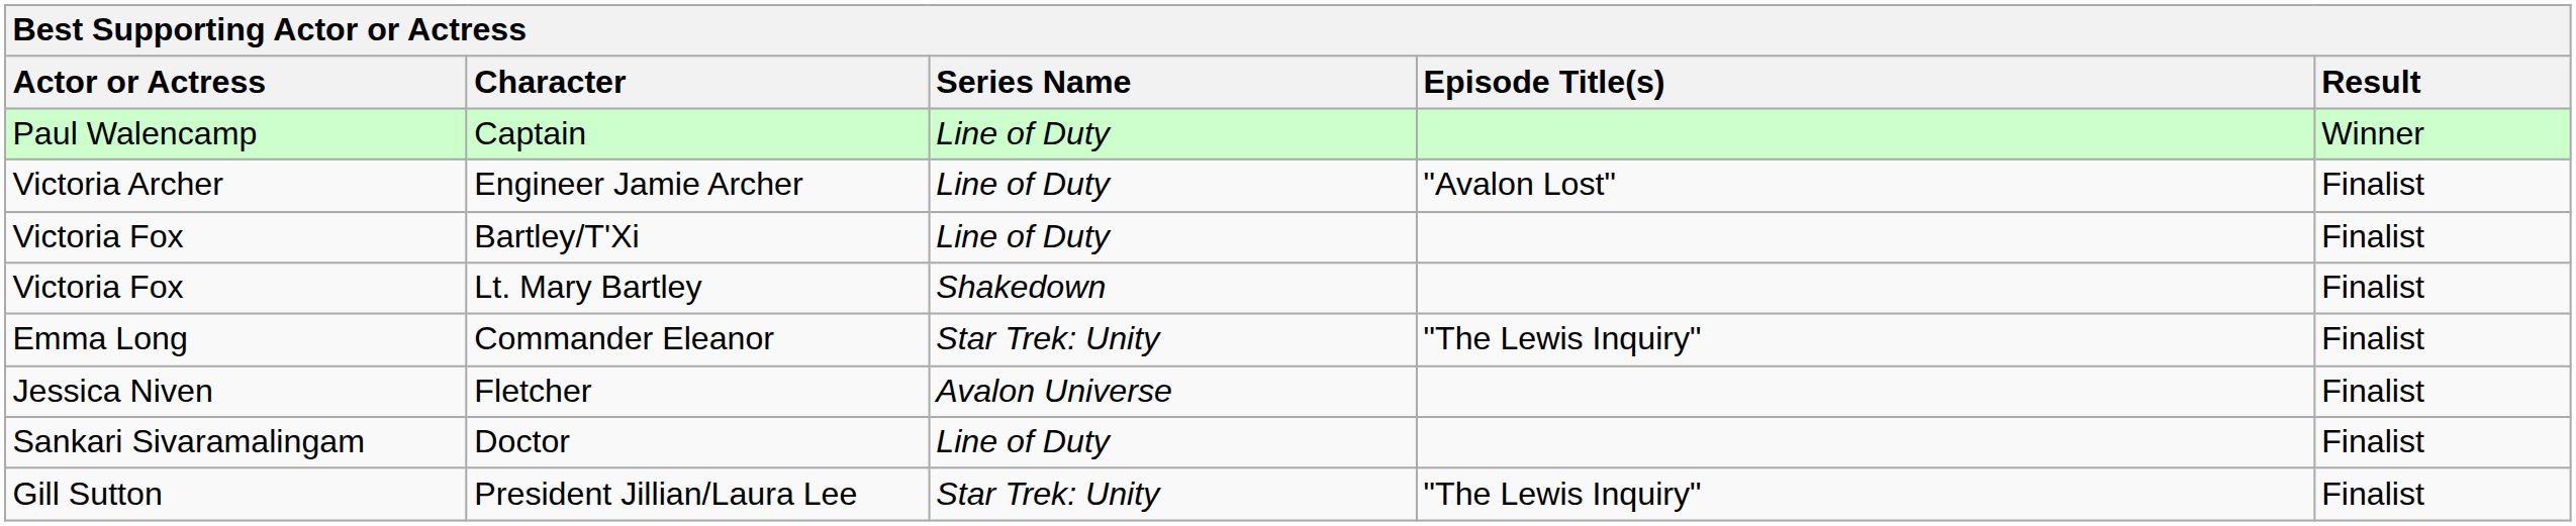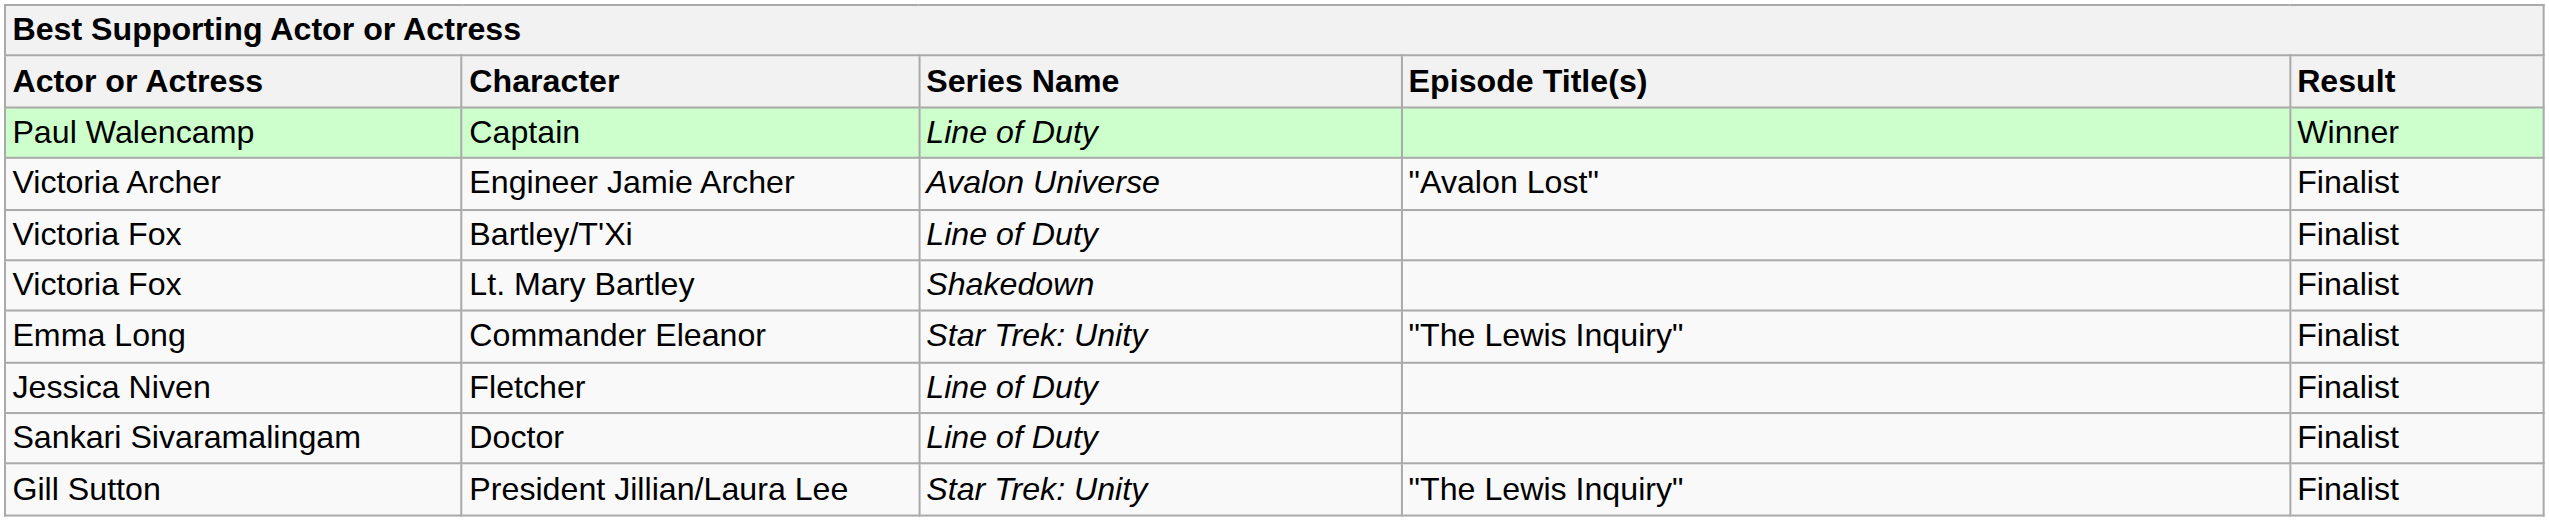 <table class="wikitable" width=100%>
 <tr>
 <th colspan="5" ! style="text-align:left;">Best Supporting Actor or Actress</th>
 </tr>
 <tr>
 <th style="text-align:left; width: 18%;"><strong>Actor or Actress</strong></th>
 <th style="text-align:left; width: 18%;"><strong>Character</strong></th>
 <th style="text-align:left; width: 19%;"><strong>Series Name</strong></th>
 <th style="text-align:left; width: 35%;"><strong>Episode Title(s)</strong></th>
 <th style="text-align:left; width: 10%;"><strong>Result</strong></th>
 </tr>
 <tr style="background-color:#ccffcc;">
 <td>Paul Walencamp</td>
 <td>Captain</td>
 <td><em>Line of Duty</em></td>
 <td></td>
 <td>Winner</td>
 </tr>
 <tr>
 <td>Victoria Archer</td>
 <td>Engineer Jamie Archer</td>
-<td><em>Line of Duty</em></td>
+<td><em>Avalon Universe</em></td>
 <td>"Avalon Lost"</td>
 <td>Finalist</td>
 </tr>
 <tr>
 <td>Victoria Fox</td>
 <td>Bartley/T'Xi</td>
 <td><em>Line of Duty</em></td>
 <td></td>
 <td>Finalist</td>
 </tr>
 <tr>
 <td>Victoria Fox</td>
 <td>Lt. Mary Bartley</td>
 <td><em>Shakedown</em></td>
 <td></td>
 <td>Finalist</td>
 </tr>
 <tr>
 <td>Emma Long</td>
 <td>Commander Eleanor</td>
 <td><em>Star Trek: Unity</em></td>
 <td>"The Lewis Inquiry"</td>
 <td>Finalist</td>
 </tr>
 <tr>
 <td>Jessica Niven</td>
 <td>Fletcher</td>
-<td><em>Avalon Universe</em></td>
+<td><em>Line of Duty</em></td>
 <td></td>
 <td>Finalist</td>
 </tr>
 <tr>
 <td>Sankari Sivaramalingam</td>
 <td>Doctor</td>
 <td><em>Line of Duty</em></td>
 <td></td>
 <td>Finalist</td>
 </tr>
 <tr>
 <td>Gill Sutton</td>
 <td>President Jillian/Laura Lee</td>
 <td><em>Star Trek: Unity</em></td>
 <td>"The Lewis Inquiry"</td>
 <td>Finalist</td>
 </tr>
 </table>
